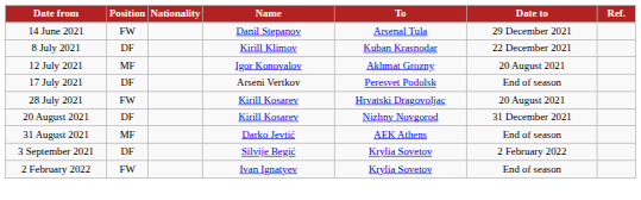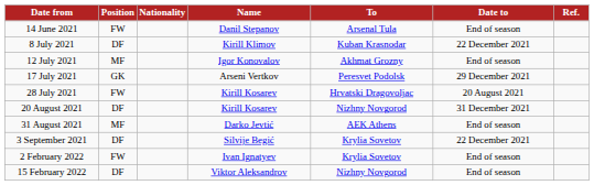 <table class="wikitable" style="text-align:center; font-size:90%; ">
 <tr>
 <th style="background:#B22222; color:white; width:150px;">Date from</th>
 <th style="background:#B22222; color:white; width:50px;">Position</th>
 <th style="background:#B22222; color:white; width:50px;">Nationality</th>
 <th style="background:#B22222; color:white; width:200px;">Name</th>
 <th style="background:#B22222; color:white; width:200px;">To</th>
 <th style="background:#B22222; color:white; width:200px;">Date to</th>
 <th style="background:#B22222; color:white; width:50px;">Ref.</th>
 </tr>
 <tr>
 <td>14 June 2021</td>
 <td>FW</td>
 <td></td>
 <td><a href='#'>Danil Stepanov</a></td>
 <td><a href='#'>Arsenal Tula</a></td>
-<td>29 December 2021</td>
+<td>End of season</td>
 <td></td>
 </tr>
 <tr>
 <td>8 July 2021</td>
 <td>DF</td>
 <td></td>
 <td><a href='#'>Kirill Klimov</a></td>
 <td><a href='#'>Kuban Krasnodar</a></td>
 <td>22 December 2021</td>
 <td></td>
 </tr>
 <tr>
 <td>12 July 2021</td>
 <td>MF</td>
 <td></td>
 <td><a href='#'>Igor Konovalov</a></td>
 <td><a href='#'>Akhmat Grozny</a></td>
-<td>20 August 2021</td>
+<td>End of season</td>
 <td></td>
 </tr>
 <tr>
 <td>17 July 2021</td>
-<td>DF</td>
+<td>GK</td>
 <td></td>
 <td>Arseni Vertkov</td>
 <td><a href='#'>Peresvet Podolsk</a></td>
-<td>End of season</td>
+<td>29 December 2021</td>
 <td></td>
 </tr>
 <tr>
 <td>28 July 2021</td>
 <td>FW</td>
 <td></td>
 <td><a href='#'>Kirill Kosarev</a></td>
 <td><a href='#'>Hrvatski Dragovoljac</a></td>
 <td>20 August 2021</td>
 <td></td>
 </tr>
 <tr>
 <td>20 August 2021</td>
 <td>DF</td>
 <td></td>
 <td><a href='#'>Kirill Kosarev</a></td>
 <td><a href='#'>Nizhny Novgorod</a></td>
 <td>31 December 2021</td>
 <td></td>
 </tr>
 <tr>
 <td>31 August 2021</td>
 <td>MF</td>
 <td></td>
 <td><a href='#'>Darko Jevtić</a></td>
 <td><a href='#'>AEK Athens</a></td>
 <td>End of season</td>
 <td></td>
 </tr>
 <tr>
 <td>3 September 2021</td>
 <td>DF</td>
 <td></td>
 <td><a href='#'>Silvije Begić</a></td>
 <td><a href='#'>Krylia Sovetov</a></td>
-<td>2 February 2022</td>
+<td>22 December 2021</td>
 <td></td>
 </tr>
 <tr>
 <td>2 February 2022</td>
 <td>FW</td>
 <td></td>
 <td><a href='#'>Ivan Ignatyev</a></td>
 <td><a href='#'>Krylia Sovetov</a></td>
 <td>End of season</td>
 <td></td>
 </tr>
+<tr>
+<td>15 February 2022</td>
+<td>DF</td>
+<td></td>
+<td><a href='#'>Viktor Aleksandrov</a></td>
+<td><a href='#'>Nizhny Novgorod</a></td>
+<td>End of season</td>
+<td></td>
+</tr>
 </table>
